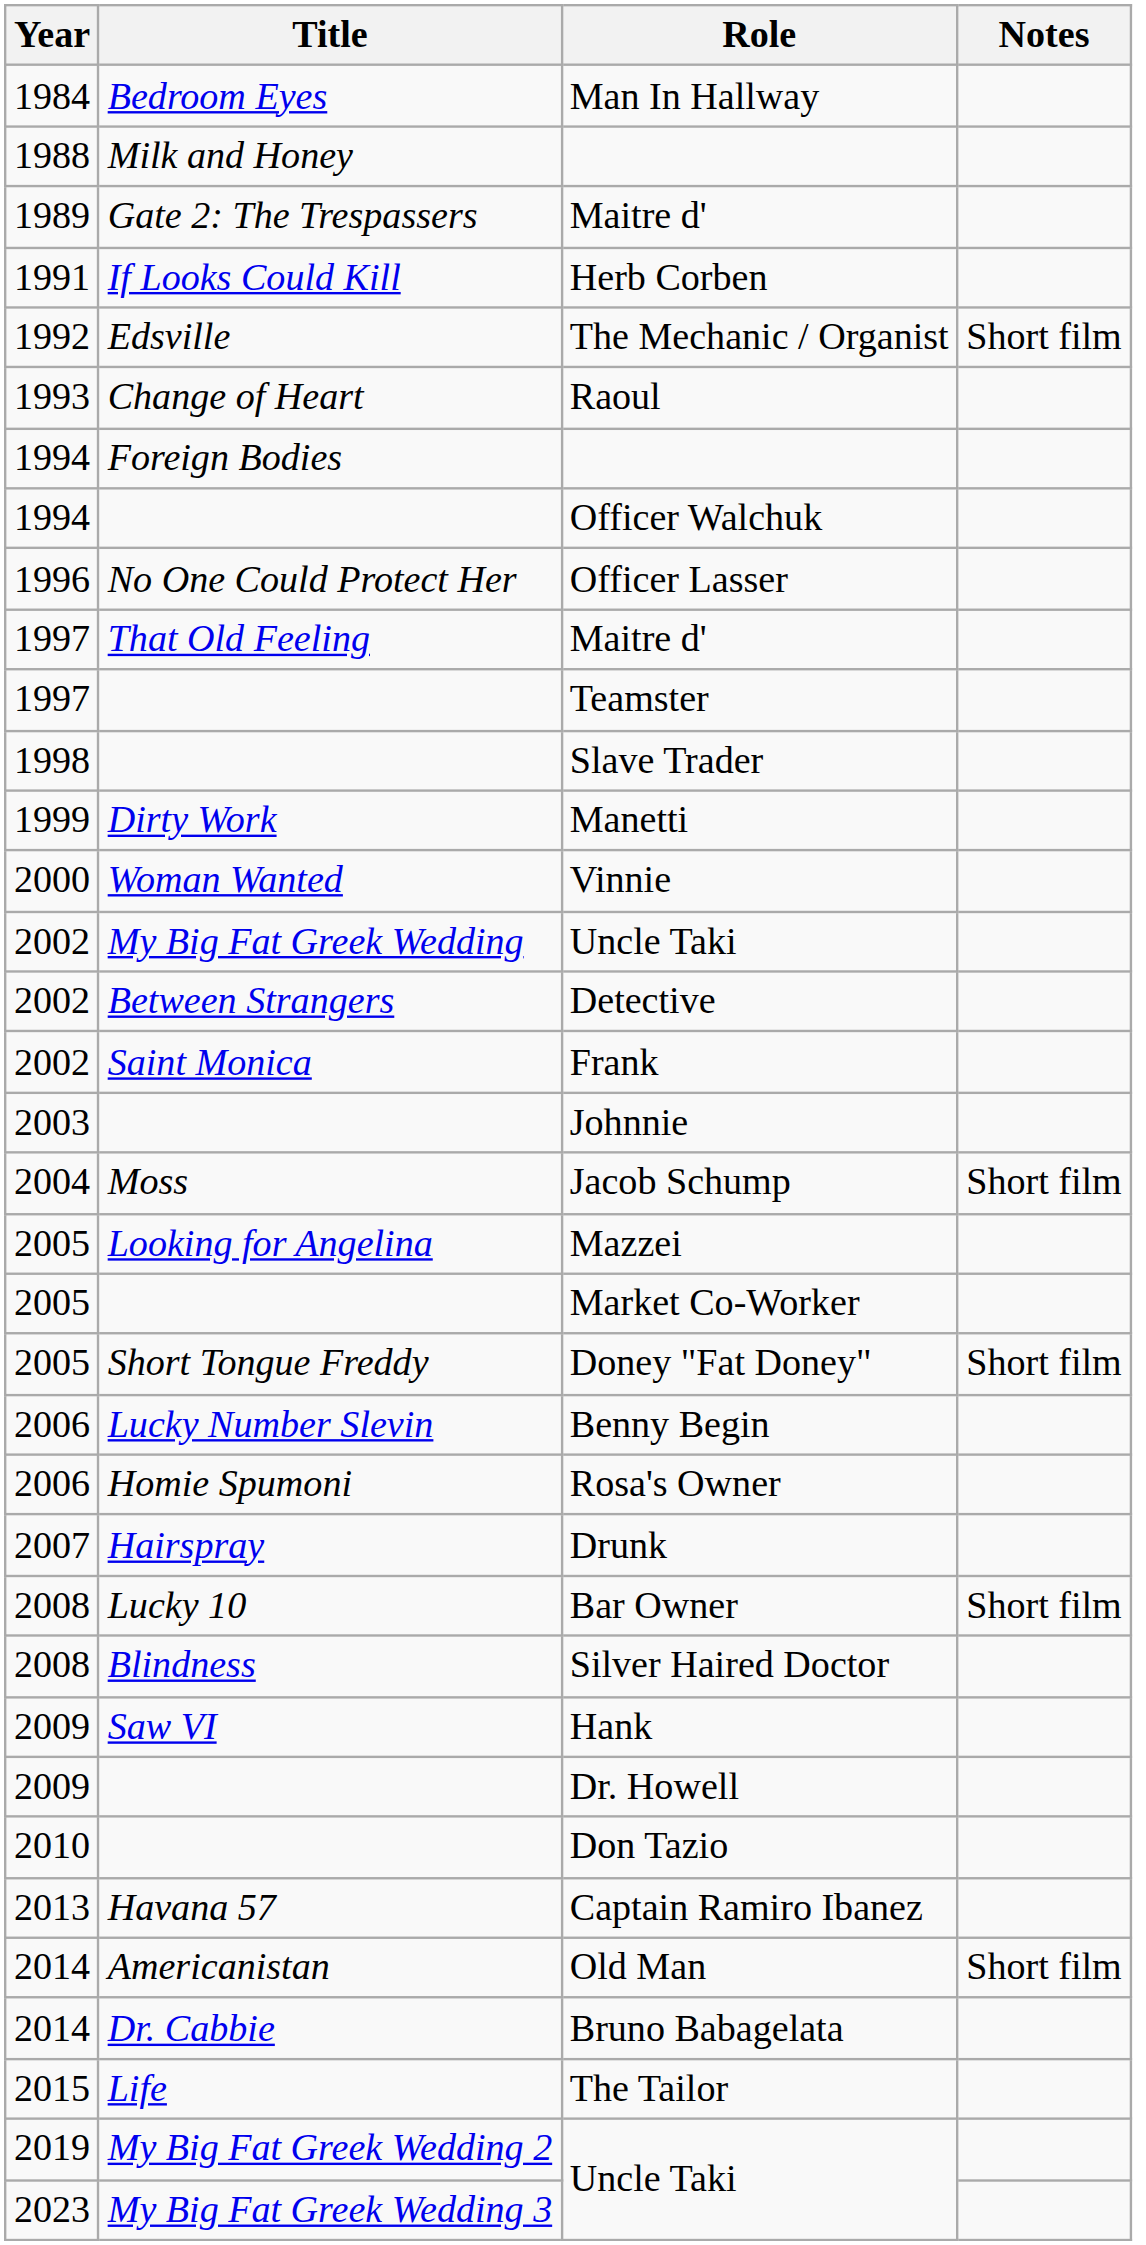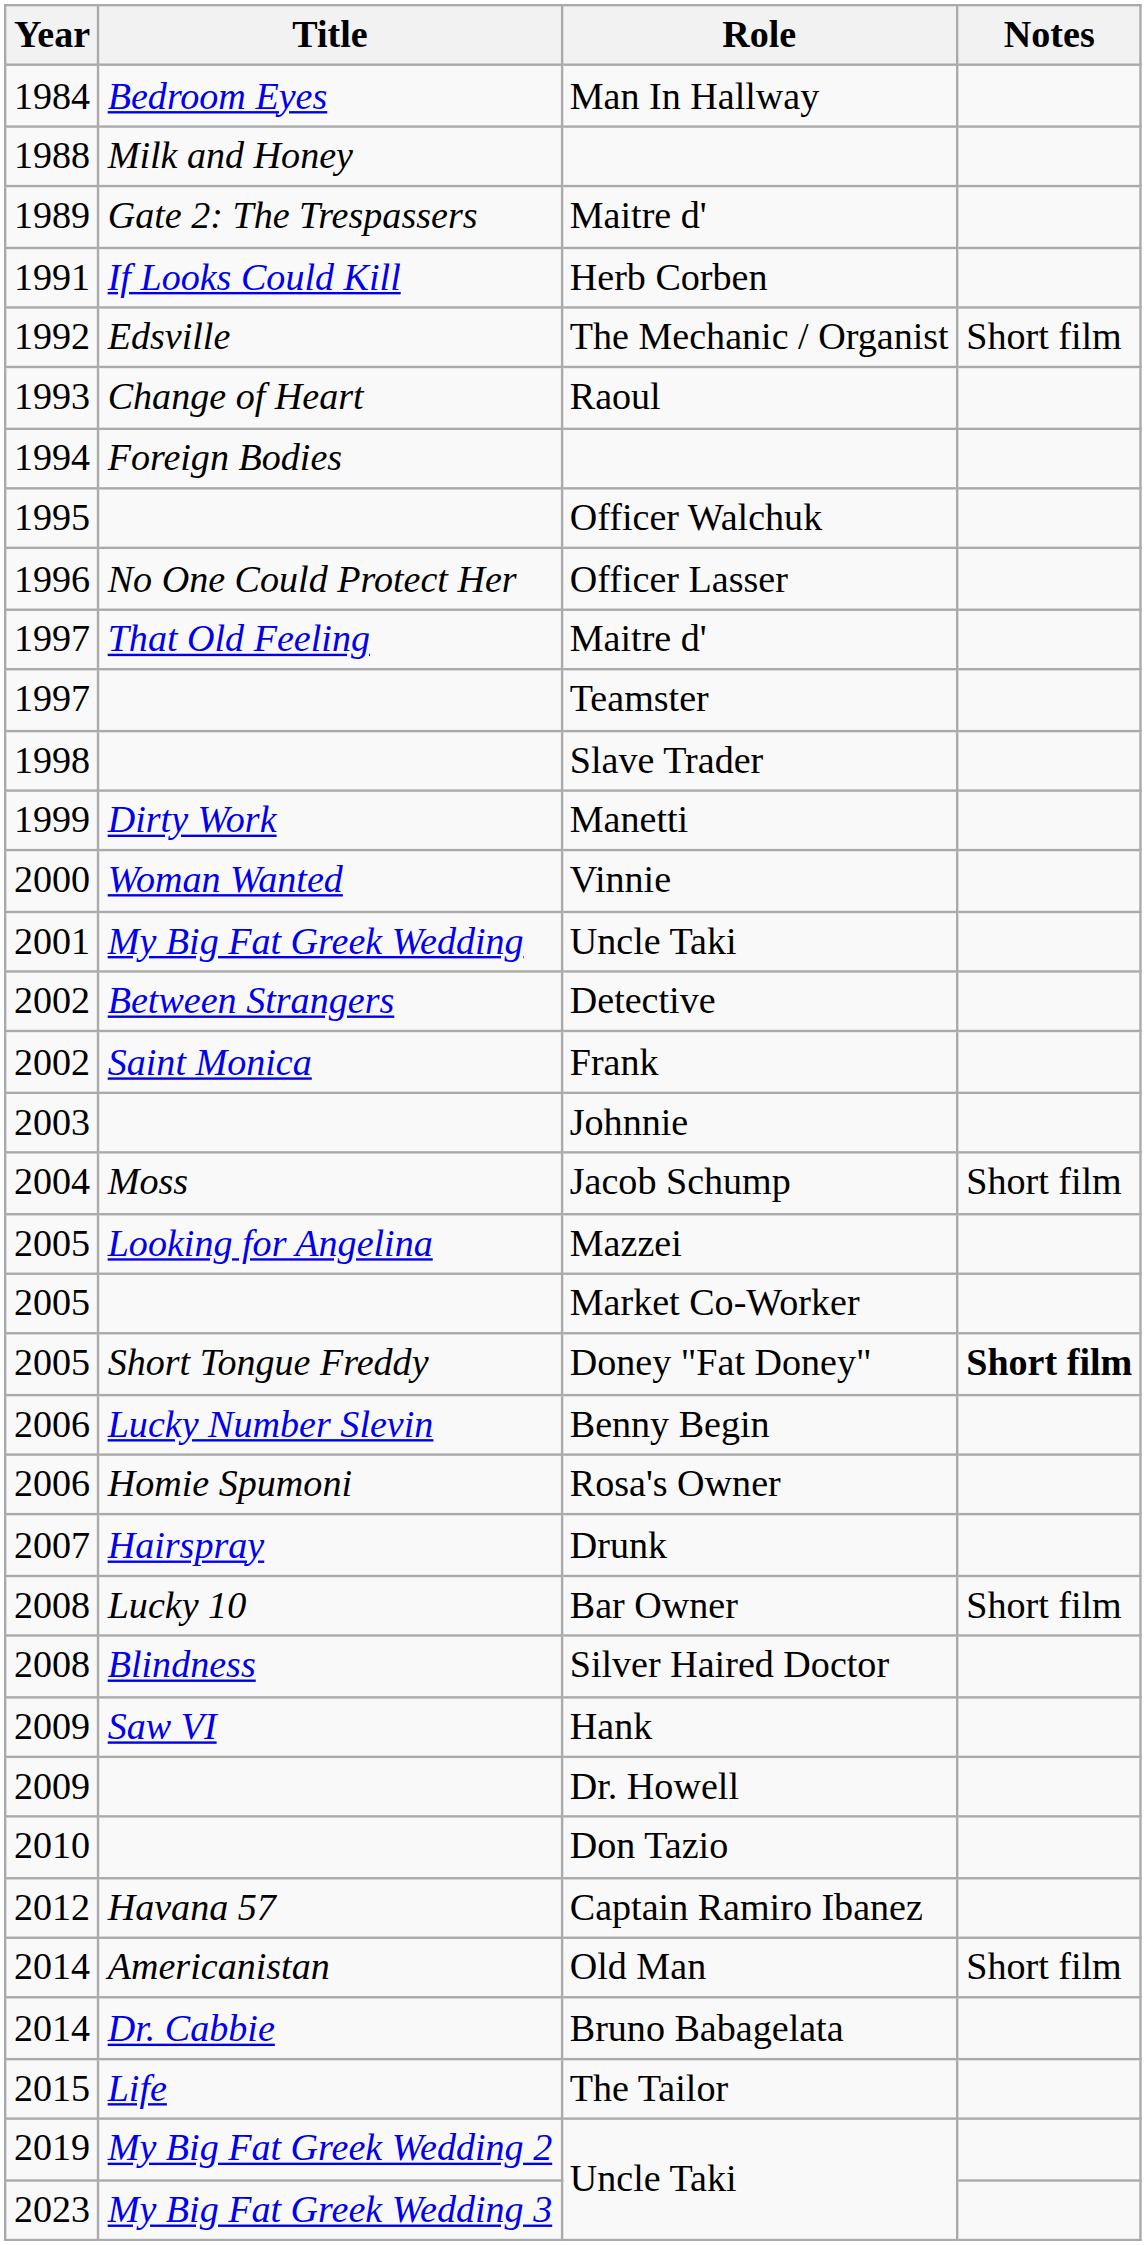 <table class="wikitable sortable">
 <tr>
 <th>Year</th>
 <th>Title</th>
 <th>Role</th>
 <th class="unsortable">Notes</th>
 </tr>
 <tr>
 <td>1984</td>
 <td><em><a href='#'>Bedroom Eyes</a></em></td>
 <td>Man In Hallway</td>
 <td></td>
 </tr>
 <tr>
 <td>1988</td>
 <td><em>Milk and Honey</em></td>
 <td></td>
 <td></td>
 </tr>
 <tr>
 <td>1989</td>
 <td><em>Gate 2: The Trespassers</em></td>
 <td>Maitre d'</td>
 <td></td>
 </tr>
 <tr>
 <td>1991</td>
 <td><em><a href='#'>If Looks Could Kill</a></em></td>
 <td>Herb Corben</td>
 <td></td>
 </tr>
 <tr>
 <td>1992</td>
 <td><em>Edsville</em></td>
 <td>The Mechanic / Organist</td>
 <td>Short film</td>
 </tr>
 <tr>
 <td>1993</td>
 <td><em>Change of Heart</em></td>
 <td>Raoul</td>
 <td></td>
 </tr>
 <tr>
 <td>1994</td>
 <td><em>Foreign Bodies</em></td>
 <td></td>
 <td></td>
 </tr>
 <tr>
-<td>1994</td>
+<td>1995</td>
 <td><em></em></td>
 <td>Officer Walchuk</td>
 <td></td>
 </tr>
 <tr>
 <td>1996</td>
 <td><em>No One Could Protect Her</em></td>
 <td>Officer Lasser</td>
 <td></td>
 </tr>
 <tr>
 <td>1997</td>
 <td><em><a href='#'>That Old Feeling</a></em></td>
 <td>Maitre d'</td>
 <td></td>
 </tr>
 <tr>
 <td>1997</td>
 <td><em></em></td>
 <td>Teamster</td>
 <td></td>
 </tr>
 <tr>
 <td>1998</td>
 <td><em></em></td>
 <td>Slave Trader</td>
 <td></td>
 </tr>
 <tr>
 <td>1999</td>
 <td><em><a href='#'>Dirty Work</a></em></td>
 <td>Manetti</td>
 <td></td>
 </tr>
 <tr>
 <td>2000</td>
 <td><em><a href='#'>Woman Wanted</a></em></td>
 <td>Vinnie</td>
 <td></td>
 </tr>
 <tr>
-<td>2002</td>
+<td>2001</td>
 <td><em><a href='#'>My Big Fat Greek Wedding</a></em></td>
 <td>Uncle Taki</td>
 <td></td>
 </tr>
 <tr>
 <td>2002</td>
 <td><em><a href='#'>Between Strangers</a></em></td>
 <td>Detective</td>
 <td></td>
 </tr>
 <tr>
 <td>2002</td>
 <td><em><a href='#'>Saint Monica</a></em></td>
 <td>Frank</td>
 <td></td>
 </tr>
 <tr>
 <td>2003</td>
 <td><em></em></td>
 <td>Johnnie</td>
 <td></td>
 </tr>
 <tr>
 <td>2004</td>
 <td><em>Moss</em></td>
 <td>Jacob Schump</td>
 <td>Short film</td>
 </tr>
 <tr>
 <td>2005</td>
 <td><em><a href='#'>Looking for Angelina</a></em></td>
 <td>Mazzei</td>
 <td></td>
 </tr>
 <tr>
 <td>2005</td>
 <td><em></em></td>
 <td>Market Co-Worker</td>
 <td></td>
 </tr>
 <tr>
 <td>2005</td>
 <td><em>Short Tongue Freddy</em></td>
 <td>Doney "Fat Doney"</td>
-<td>Short film</td>
+<td><strong>Short film</strong></td>
 </tr>
 <tr>
 <td>2006</td>
 <td><em><a href='#'>Lucky Number Slevin</a></em></td>
 <td>Benny Begin</td>
 <td></td>
 </tr>
 <tr>
 <td>2006</td>
 <td><em>Homie Spumoni</em></td>
 <td>Rosa's Owner</td>
 <td></td>
 </tr>
 <tr>
 <td>2007</td>
 <td><em><a href='#'>Hairspray</a></em></td>
 <td>Drunk</td>
 <td></td>
 </tr>
 <tr>
 <td>2008</td>
 <td><em>Lucky 10</em></td>
 <td>Bar Owner</td>
 <td>Short film</td>
 </tr>
 <tr>
 <td>2008</td>
 <td><em><a href='#'>Blindness</a></em></td>
 <td>Silver Haired Doctor</td>
 <td></td>
 </tr>
 <tr>
 <td>2009</td>
 <td><em><a href='#'>Saw VI</a></em></td>
 <td>Hank</td>
 <td></td>
 </tr>
 <tr>
 <td>2009</td>
 <td><em></em></td>
 <td>Dr. Howell</td>
 <td></td>
 </tr>
 <tr>
 <td>2010</td>
 <td><em></em></td>
 <td>Don Tazio</td>
 <td></td>
 </tr>
 <tr>
-<td>2013</td>
+<td>2012</td>
 <td><em>Havana 57</em></td>
 <td>Captain Ramiro Ibanez</td>
 <td></td>
 </tr>
 <tr>
 <td>2014</td>
 <td><em>Americanistan</em></td>
 <td>Old Man</td>
 <td>Short film</td>
 </tr>
 <tr>
 <td>2014</td>
 <td><em><a href='#'>Dr. Cabbie</a></em></td>
 <td>Bruno Babagelata</td>
 <td></td>
 </tr>
 <tr>
 <td>2015</td>
 <td><em><a href='#'>Life</a></em></td>
 <td>The Tailor</td>
 <td></td>
 </tr>
 <tr>
 <td>2019</td>
 <td><em><a href='#'>My Big Fat Greek Wedding 2</a></em></td>
 <td rowspan="2">Uncle Taki</td>
 <td></td>
 </tr>
 <tr>
 <td>2023</td>
 <td><em><a href='#'>My Big Fat Greek Wedding 3</a></em></td>
 <td></td>
 </tr>
 </table>
